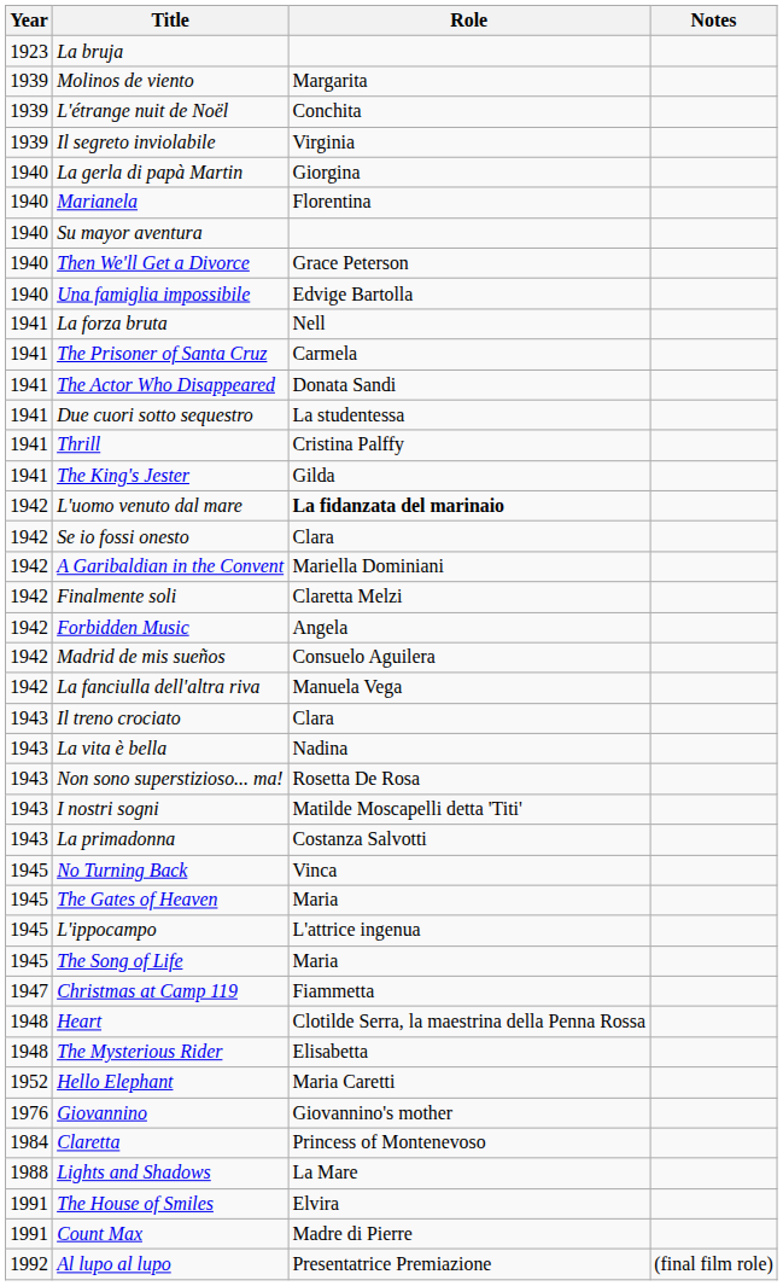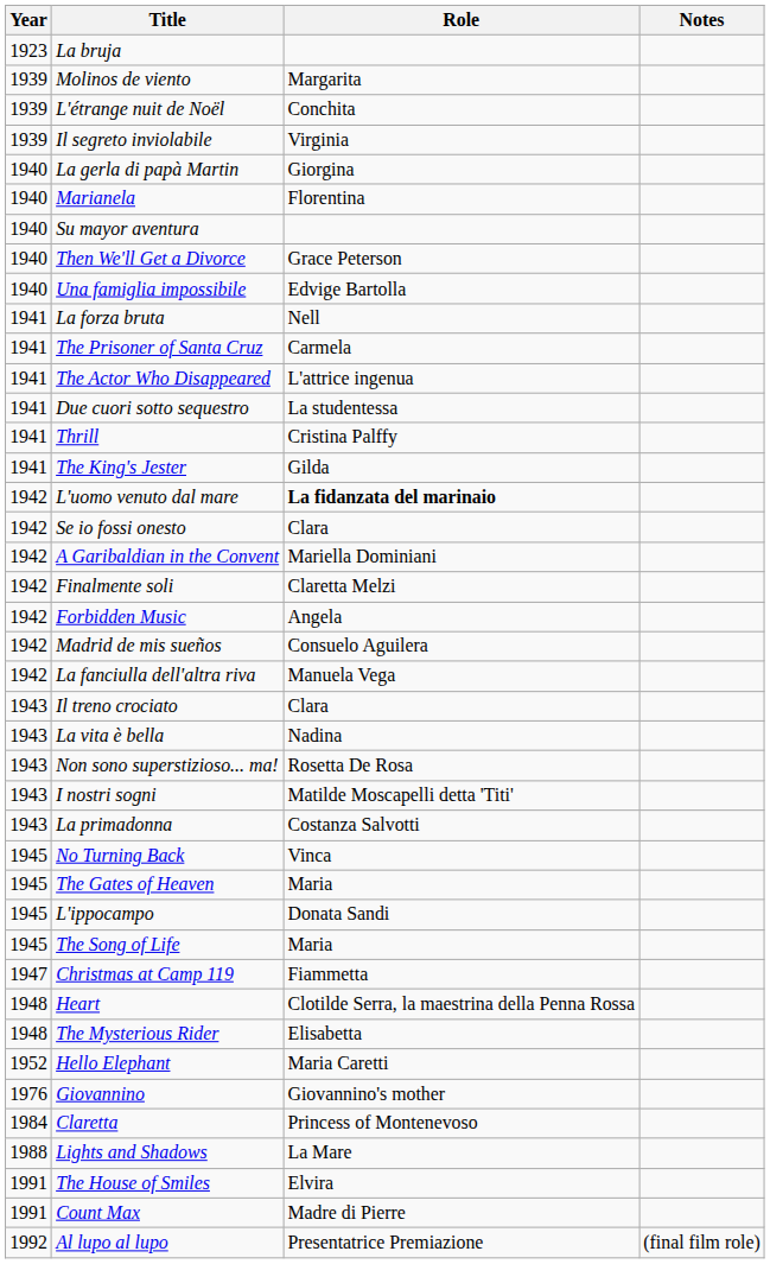 <table class="wikitable">
 <tr>
 <th>Year</th>
 <th>Title</th>
 <th>Role</th>
 <th>Notes</th>
 </tr>
 <tr>
 <td>1923</td>
 <td><em>La bruja</em></td>
 <td></td>
 <td></td>
 </tr>
 <tr>
 <td>1939</td>
 <td><em>Molinos de viento</em></td>
 <td>Margarita</td>
 <td></td>
 </tr>
 <tr>
 <td>1939</td>
 <td><em>L'étrange nuit de Noël</em></td>
 <td>Conchita</td>
 <td></td>
 </tr>
 <tr>
 <td>1939</td>
 <td><em>Il segreto inviolabile</em></td>
 <td>Virginia</td>
 <td></td>
 </tr>
 <tr>
 <td>1940</td>
 <td><em>La gerla di papà Martin</em></td>
 <td>Giorgina</td>
 <td></td>
 </tr>
 <tr>
 <td>1940</td>
 <td><em><a href='#'>Marianela</a></em></td>
 <td>Florentina</td>
 <td></td>
 </tr>
 <tr>
 <td>1940</td>
 <td><em>Su mayor aventura</em></td>
 <td></td>
 <td></td>
 </tr>
 <tr>
 <td>1940</td>
 <td><em><a href='#'>Then We'll Get a Divorce</a></em></td>
 <td>Grace Peterson</td>
 <td></td>
 </tr>
 <tr>
 <td>1940</td>
 <td><em><a href='#'>Una famiglia impossibile</a></em></td>
 <td>Edvige Bartolla</td>
 <td></td>
 </tr>
 <tr>
 <td>1941</td>
 <td><em>La forza bruta</em></td>
 <td>Nell</td>
 <td></td>
 </tr>
 <tr>
 <td>1941</td>
 <td><em><a href='#'>The Prisoner of Santa Cruz</a></em></td>
 <td>Carmela</td>
 <td></td>
 </tr>
 <tr>
 <td>1941</td>
 <td><em><a href='#'>The Actor Who Disappeared</a></em></td>
-<td>Donata Sandi</td>
+<td>L'attrice ingenua</td>
 <td></td>
 </tr>
 <tr>
 <td>1941</td>
 <td><em>Due cuori sotto sequestro</em></td>
 <td>La studentessa</td>
 <td></td>
 </tr>
 <tr>
 <td>1941</td>
 <td><em><a href='#'>Thrill</a></em></td>
 <td>Cristina Palffy</td>
 <td></td>
 </tr>
 <tr>
 <td>1941</td>
 <td><em><a href='#'>The King's Jester</a></em></td>
 <td>Gilda</td>
 <td></td>
 </tr>
 <tr>
 <td>1942</td>
 <td><em>L'uomo venuto dal mare</em></td>
 <td><strong>La fidanzata del marinaio</strong></td>
 <td></td>
 </tr>
 <tr>
 <td>1942</td>
 <td><em>Se io fossi onesto</em></td>
 <td>Clara</td>
 <td></td>
 </tr>
 <tr>
 <td>1942</td>
 <td><em><a href='#'>A Garibaldian in the Convent</a></em></td>
 <td>Mariella Dominiani</td>
 <td></td>
 </tr>
 <tr>
 <td>1942</td>
 <td><em>Finalmente soli</em></td>
 <td>Claretta Melzi</td>
 <td></td>
 </tr>
 <tr>
 <td>1942</td>
 <td><em><a href='#'>Forbidden Music</a></em></td>
 <td>Angela</td>
 <td></td>
 </tr>
 <tr>
 <td>1942</td>
 <td><em>Madrid de mis sueños</em></td>
 <td>Consuelo Aguilera</td>
 <td></td>
 </tr>
 <tr>
 <td>1942</td>
 <td><em>La fanciulla dell'altra riva</em></td>
 <td>Manuela Vega</td>
 <td></td>
 </tr>
 <tr>
 <td>1943</td>
 <td><em>Il treno crociato</em></td>
 <td>Clara</td>
 <td></td>
 </tr>
 <tr>
 <td>1943</td>
 <td><em>La vita è bella</em></td>
 <td>Nadina</td>
 <td></td>
 </tr>
 <tr>
 <td>1943</td>
 <td><em>Non sono superstizioso... ma!</em></td>
 <td>Rosetta De Rosa</td>
 <td></td>
 </tr>
 <tr>
 <td>1943</td>
 <td><em>I nostri sogni</em></td>
 <td>Matilde Moscapelli detta 'Titi'</td>
 <td></td>
 </tr>
 <tr>
 <td>1943</td>
 <td><em>La primadonna</em></td>
 <td>Costanza Salvotti</td>
 <td></td>
 </tr>
 <tr>
 <td>1945</td>
 <td><em><a href='#'>No Turning Back</a></em></td>
 <td>Vinca</td>
 <td></td>
 </tr>
 <tr>
 <td>1945</td>
 <td><em><a href='#'>The Gates of Heaven</a></em></td>
 <td>Maria</td>
 <td></td>
 </tr>
 <tr>
 <td>1945</td>
 <td><em>L'ippocampo</em></td>
-<td>L'attrice ingenua</td>
+<td>Donata Sandi</td>
 <td></td>
 </tr>
 <tr>
 <td>1945</td>
 <td><em><a href='#'>The Song of Life</a></em></td>
 <td>Maria</td>
 <td></td>
 </tr>
 <tr>
 <td>1947</td>
 <td><em><a href='#'>Christmas at Camp 119</a></em></td>
 <td>Fiammetta</td>
 <td></td>
 </tr>
 <tr>
 <td>1948</td>
 <td><em><a href='#'>Heart</a></em></td>
 <td>Clotilde Serra, la maestrina della Penna Rossa</td>
 <td></td>
 </tr>
 <tr>
 <td>1948</td>
 <td><em><a href='#'>The Mysterious Rider</a></em></td>
 <td>Elisabetta</td>
 <td></td>
 </tr>
 <tr>
 <td>1952</td>
 <td><em><a href='#'>Hello Elephant</a></em></td>
 <td>Maria Caretti</td>
 <td></td>
 </tr>
 <tr>
 <td>1976</td>
 <td><em><a href='#'>Giovannino</a></em></td>
 <td>Giovannino's mother</td>
 <td></td>
 </tr>
 <tr>
 <td>1984</td>
 <td><em><a href='#'>Claretta</a></em></td>
 <td>Princess of Montenevoso</td>
 <td></td>
 </tr>
 <tr>
 <td>1988</td>
 <td><em><a href='#'>Lights and Shadows</a></em></td>
 <td>La Mare</td>
 <td></td>
 </tr>
 <tr>
 <td>1991</td>
 <td><em><a href='#'>The House of Smiles</a></em></td>
 <td>Elvira</td>
 <td></td>
 </tr>
 <tr>
 <td>1991</td>
 <td><em><a href='#'>Count Max</a></em></td>
 <td>Madre di Pierre</td>
 <td></td>
 </tr>
 <tr>
 <td>1992</td>
 <td><em><a href='#'>Al lupo al lupo</a></em></td>
 <td>Presentatrice Premiazione</td>
 <td>(final film role)</td>
 </tr>
 </table>
